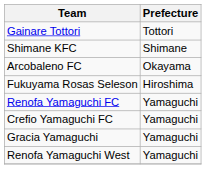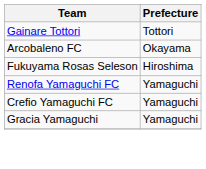 <table class="wikitable sortable">
 <tr>
 <th>Team</th>
 <th>Prefecture</th>
 </tr>
 <tr>
 <td><a href='#'>Gainare Tottori</a></td>
 <td>Tottori</td>
-</tr>
-<tr>
-<td>Shimane KFC</td>
-<td>Shimane</td>
 </tr>
 <tr>
 <td>Arcobaleno FC</td>
 <td>Okayama</td>
 </tr>
 <tr>
 <td>Fukuyama Rosas Seleson</td>
 <td>Hiroshima</td>
 </tr>
 <tr>
 <td><a href='#'>Renofa Yamaguchi FC</a></td>
 <td>Yamaguchi</td>
 </tr>
 <tr>
 <td>Crefio Yamaguchi FC</td>
 <td>Yamaguchi</td>
 </tr>
 <tr>
 <td>Gracia Yamaguchi</td>
 <td>Yamaguchi</td>
 </tr>
 <tr>
-<td>Renofa Yamaguchi West</td>
-<td>Yamaguchi</td>
-</tr>
-<tr>
 </tr>
 </table>
